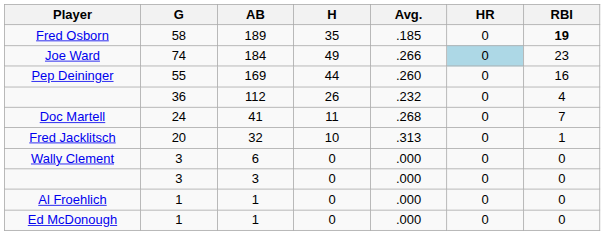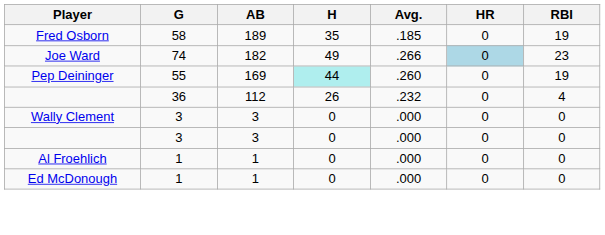 <table class="wikitable sortable">
 <tr>
 <th bgcolor="#DDDDFF" width="16%">Player</th>
 <th bgcolor="#DDDDFF" width="9%">G</th>
 <th bgcolor="#DDDDFF" width="9%">AB</th>
 <th bgcolor="#DDDDFF" width="9%">H</th>
 <th bgcolor="#DDDDFF" width="9%">Avg.</th>
 <th bgcolor="#DDDDFF" width="9%">HR</th>
 <th bgcolor="#DDDDFF" width="9%">RBI</th>
 </tr>
 <tr align="center">
 <td><a href='#'>Fred Osborn</a></td>
 <td>58</td>
 <td>189</td>
 <td>35</td>
 <td>.185</td>
 <td>0</td>
-<td><strong>19</strong></td>
+<td>19</td>
 </tr>
 <tr align="center">
 <td><a href='#'>Joe Ward</a></td>
 <td>74</td>
-<td>184</td>
+<td>182</td>
 <td>49</td>
 <td>.266</td>
 <td style="background: lightblue;">0</td>
 <td>23</td>
 </tr>
 <tr align="center">
 <td><a href='#'>Pep Deininger</a></td>
 <td>55</td>
 <td>169</td>
-<td>44</td>
+<td style="background: paleturquoise;">44</td>
 <td>.260</td>
 <td>0</td>
-<td>16</td>
+<td>19</td>
 </tr>
 <tr align="center">
 <td></td>
 <td>36</td>
 <td>112</td>
 <td>26</td>
 <td>.232</td>
 <td>0</td>
 <td>4</td>
 </tr>
 <tr align="center">
-<td><a href='#'>Doc Martell</a></td>
-<td>24</td>
-<td>41</td>
-<td>11</td>
-<td>.268</td>
-<td>0</td>
-<td>7</td>
-</tr>
-<tr align="center">
-<td><a href='#'>Fred Jacklitsch</a></td>
-<td>20</td>
-<td>32</td>
-<td>10</td>
-<td>.313</td>
-<td>0</td>
-<td>1</td>
-</tr>
-<tr align="center">
 <td><a href='#'>Wally Clement</a></td>
 <td>3</td>
-<td>6</td>
+<td>3</td>
 <td>0</td>
 <td>.000</td>
 <td>0</td>
 <td>0</td>
 </tr>
 <tr align="center">
 <td></td>
 <td>3</td>
 <td>3</td>
 <td>0</td>
 <td>.000</td>
 <td>0</td>
 <td>0</td>
 </tr>
 <tr align="center">
 <td><a href='#'>Al Froehlich</a></td>
 <td>1</td>
 <td>1</td>
 <td>0</td>
 <td>.000</td>
 <td>0</td>
 <td>0</td>
 </tr>
 <tr align="center">
 <td><a href='#'>Ed McDonough</a></td>
 <td>1</td>
 <td>1</td>
 <td>0</td>
 <td>.000</td>
 <td>0</td>
 <td>0</td>
 </tr>
 </table>
